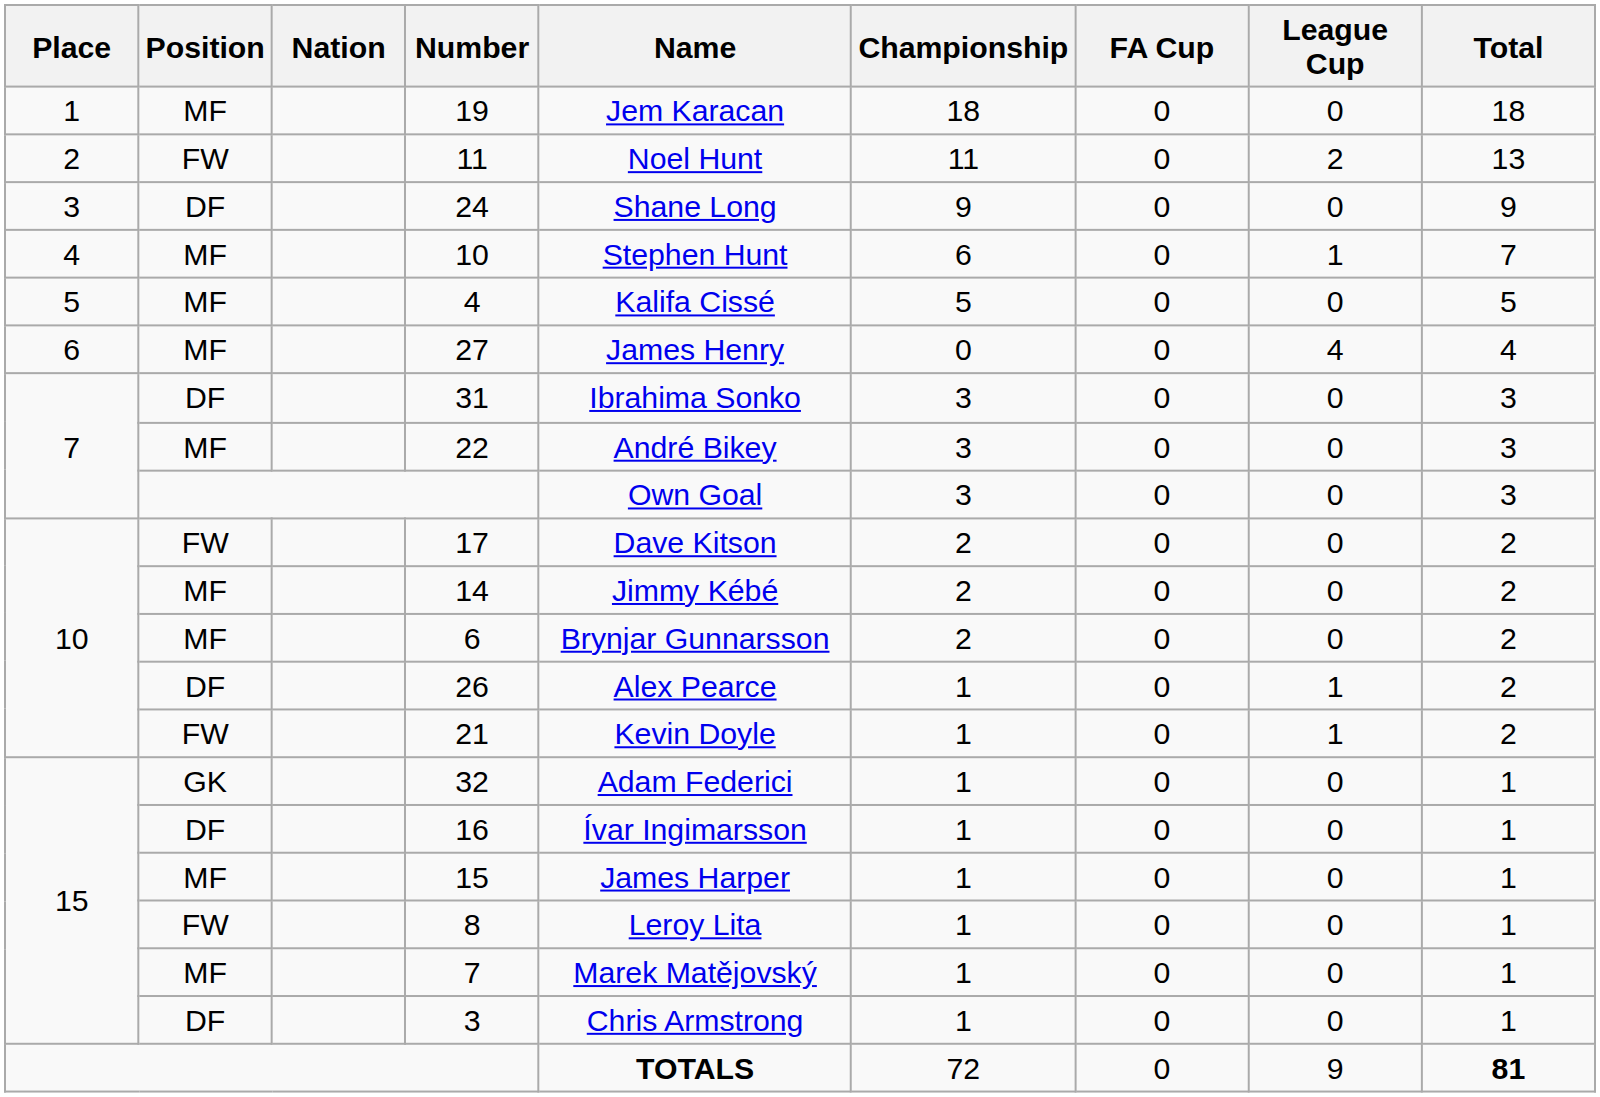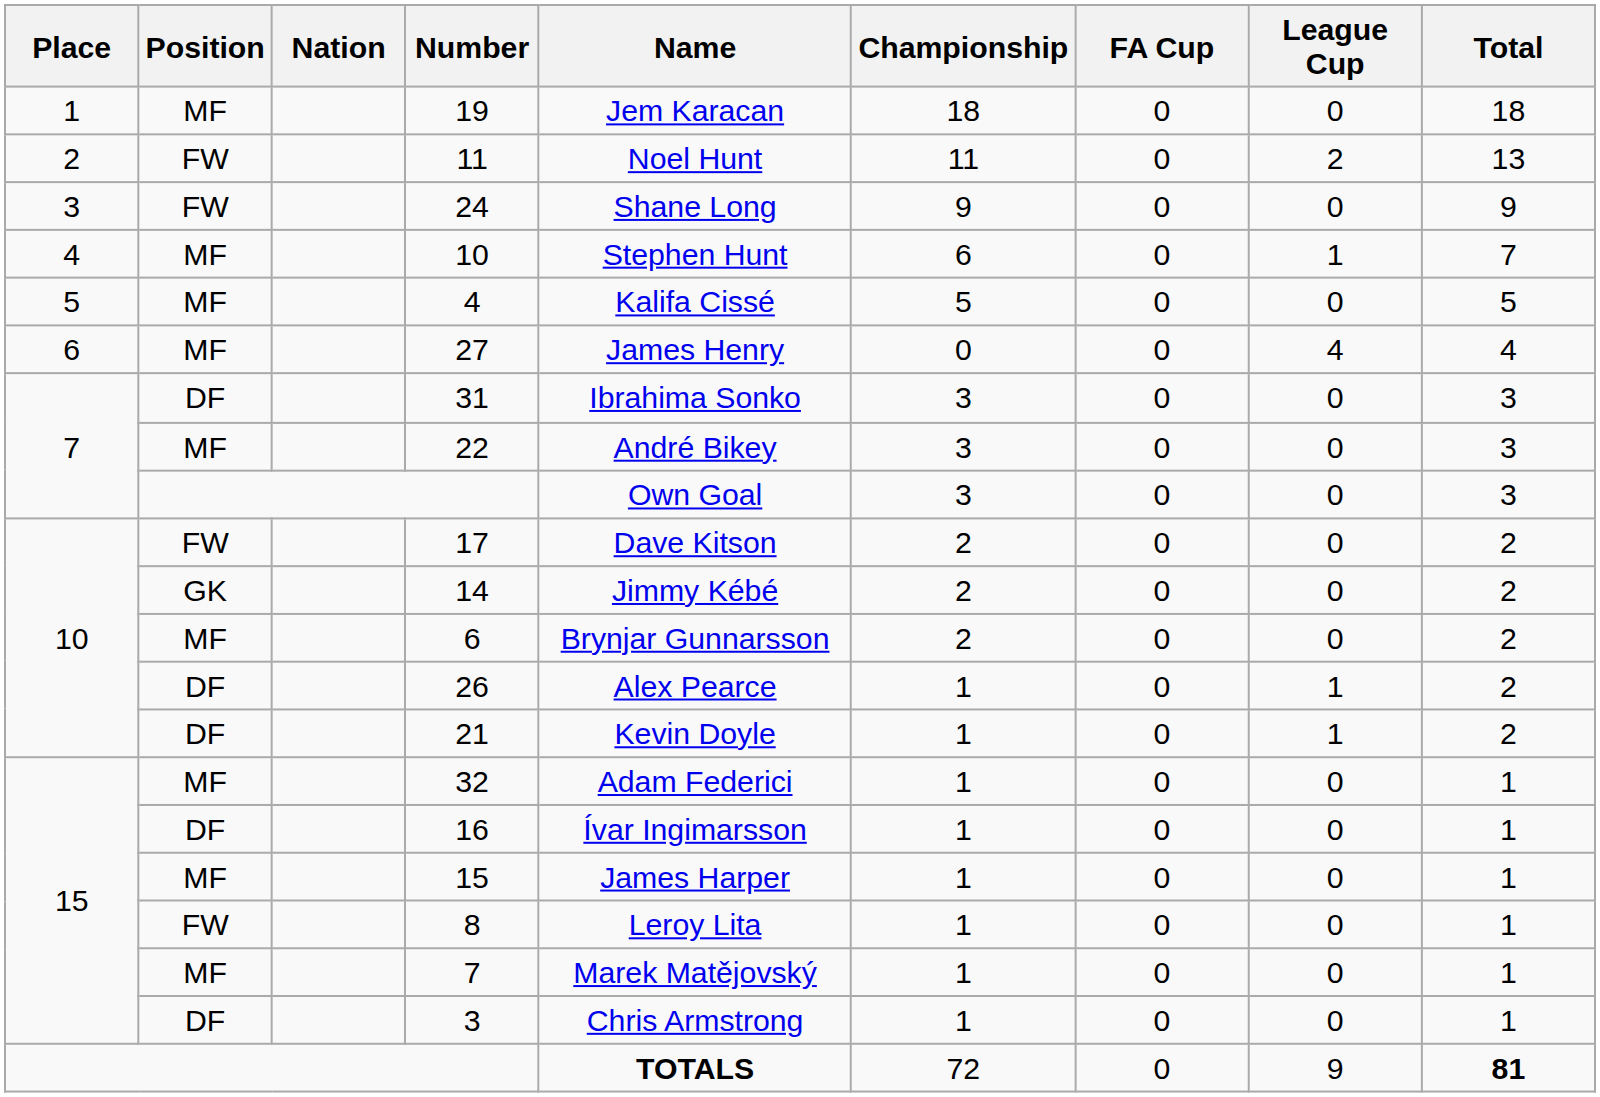 <table class="wikitable" style="font-size: 95%; text-align: center;">
 <tr>
 <th width=60>Place</th>
 <th width=60>Position</th>
 <th width=60>Nation</th>
 <th width=60>Number</th>
 <th width=150>Name</th>
 <th width=80>Championship</th>
 <th width=80>FA Cup</th>
 <th width=80>League Cup</th>
 <th width=80>Total</th>
 </tr>
 <tr>
 <td>1</td>
 <td>MF</td>
 <td></td>
 <td>19</td>
 <td><a href='#'>Jem Karacan</a></td>
 <td>18</td>
 <td>0</td>
 <td>0</td>
 <td>18</td>
 </tr>
 <tr>
 <td>2</td>
 <td>FW</td>
 <td></td>
 <td>11</td>
 <td><a href='#'>Noel Hunt</a></td>
 <td>11</td>
 <td>0</td>
 <td>2</td>
 <td>13</td>
 </tr>
 <tr>
 <td>3</td>
-<td>DF</td>
+<td>FW</td>
 <td></td>
 <td>24</td>
 <td><a href='#'>Shane Long</a></td>
 <td>9</td>
 <td>0</td>
 <td>0</td>
 <td>9</td>
 </tr>
 <tr>
 <td>4</td>
 <td>MF</td>
 <td></td>
 <td>10</td>
 <td><a href='#'>Stephen Hunt</a></td>
 <td>6</td>
 <td>0</td>
 <td>1</td>
 <td>7</td>
 </tr>
 <tr>
 <td>5</td>
 <td>MF</td>
 <td></td>
 <td>4</td>
 <td><a href='#'>Kalifa Cissé</a></td>
 <td>5</td>
 <td>0</td>
 <td>0</td>
 <td>5</td>
 </tr>
 <tr>
 <td>6</td>
 <td>MF</td>
 <td></td>
 <td>27</td>
 <td><a href='#'>James Henry</a></td>
 <td>0</td>
 <td>0</td>
 <td>4</td>
 <td>4</td>
 </tr>
 <tr>
 <td rowspan="3">7</td>
 <td>DF</td>
 <td></td>
 <td>31</td>
 <td><a href='#'>Ibrahima Sonko</a></td>
 <td>3</td>
 <td>0</td>
 <td>0</td>
 <td>3</td>
 </tr>
 <tr>
 <td>MF</td>
 <td></td>
 <td>22</td>
 <td><a href='#'>André Bikey</a></td>
 <td>3</td>
 <td>0</td>
 <td>0</td>
 <td>3</td>
 </tr>
 <tr>
 <td colspan="3"></td>
 <td><a href='#'>Own Goal</a></td>
 <td>3</td>
 <td>0</td>
 <td>0</td>
 <td>3</td>
 </tr>
 <tr>
 <td rowspan="5">10</td>
 <td>FW</td>
 <td></td>
 <td>17</td>
 <td><a href='#'>Dave Kitson</a></td>
 <td>2</td>
 <td>0</td>
 <td>0</td>
 <td>2</td>
 </tr>
 <tr>
-<td>MF</td>
+<td>GK</td>
 <td></td>
 <td>14</td>
 <td><a href='#'>Jimmy Kébé</a></td>
 <td>2</td>
 <td>0</td>
 <td>0</td>
 <td>2</td>
 </tr>
 <tr>
 <td>MF</td>
 <td></td>
 <td>6</td>
 <td><a href='#'>Brynjar Gunnarsson</a></td>
 <td>2</td>
 <td>0</td>
 <td>0</td>
 <td>2</td>
 </tr>
 <tr>
 <td>DF</td>
 <td></td>
 <td>26</td>
 <td><a href='#'>Alex Pearce</a></td>
 <td>1</td>
 <td>0</td>
 <td>1</td>
 <td>2</td>
 </tr>
 <tr>
-<td>FW</td>
+<td>DF</td>
 <td></td>
 <td>21</td>
 <td><a href='#'>Kevin Doyle</a></td>
 <td>1</td>
 <td>0</td>
 <td>1</td>
 <td>2</td>
 </tr>
 <tr>
 <td rowspan="6">15</td>
-<td>GK</td>
+<td>MF</td>
 <td></td>
 <td>32</td>
 <td><a href='#'>Adam Federici</a></td>
 <td>1</td>
 <td>0</td>
 <td>0</td>
 <td>1</td>
 </tr>
 <tr>
 <td>DF</td>
 <td></td>
 <td>16</td>
 <td><a href='#'>Ívar Ingimarsson</a></td>
 <td>1</td>
 <td>0</td>
 <td>0</td>
 <td>1</td>
 </tr>
 <tr>
 <td>MF</td>
 <td></td>
 <td>15</td>
 <td><a href='#'>James Harper</a></td>
 <td>1</td>
 <td>0</td>
 <td>0</td>
 <td>1</td>
 </tr>
 <tr>
 <td>FW</td>
 <td></td>
 <td>8</td>
 <td><a href='#'>Leroy Lita</a></td>
 <td>1</td>
 <td>0</td>
 <td>0</td>
 <td>1</td>
 </tr>
 <tr>
 <td>MF</td>
 <td></td>
 <td>7</td>
 <td><a href='#'>Marek Matějovský</a></td>
 <td>1</td>
 <td>0</td>
 <td>0</td>
 <td>1</td>
 </tr>
 <tr>
 <td>DF</td>
 <td></td>
 <td>3</td>
 <td><a href='#'>Chris Armstrong</a></td>
 <td>1</td>
 <td>0</td>
 <td>0</td>
 <td>1</td>
 </tr>
 <tr>
 <td colspan="4"></td>
 <td><strong>TOTALS</strong></td>
 <td>72</td>
 <td>0</td>
 <td>9</td>
 <td><strong>81</strong></td>
 </tr>
 </table>
